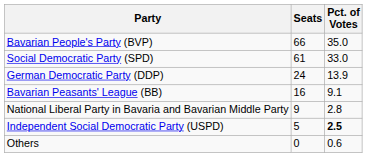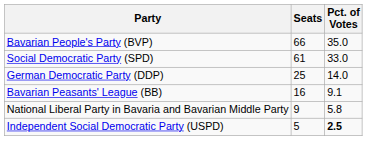 <table class="wikitable col2right col3right" style=text-align:left>
 <tr>
 <th>Party</th>
 <th>Seats</th>
 <th>Pct. of<br>Votes</th>
 </tr>
 <tr>
 <td><a href='#'>Bavarian People's Party</a> (BVP)</td>
 <td>66</td>
 <td>35.0</td>
 </tr>
 <tr>
 <td><a href='#'>Social Democratic Party</a> (SPD)</td>
 <td>61</td>
 <td>33.0</td>
 </tr>
 <tr>
 <td><a href='#'>German Democratic Party</a> (DDP)</td>
-<td>24</td>
-<td>13.9</td>
+<td>25</td>
+<td>14.0</td>
 </tr>
 <tr>
 <td><a href='#'>Bavarian Peasants' League</a> (BB)</td>
 <td>16</td>
 <td>9.1</td>
 </tr>
 <tr>
 <td>National Liberal Party in Bavaria and Bavarian Middle Party</td>
 <td>9</td>
-<td>2.8</td>
+<td>5.8</td>
 </tr>
 <tr>
 <td><a href='#'>Independent Social Democratic Party</a> (USPD)</td>
 <td>5</td>
 <td><strong>2.5</strong></td>
 </tr>
-<tr>
-<td>Others</td>
-<td>0</td>
-<td>0.6</td>
-</tr>
 </table>
